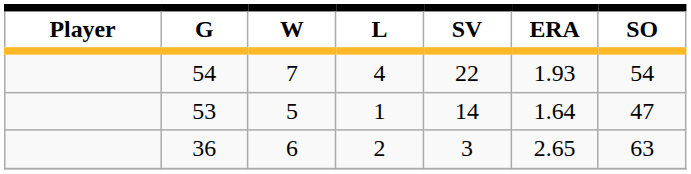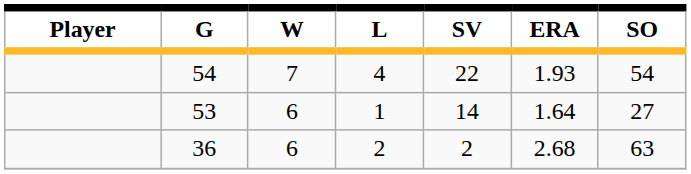 <table class="wikitable sortable">
 <tr>
 <th style="background:#FFFFFF; border-top:#000000 5px solid; border-bottom:#FDB827 5px solid;" width="16%">Player</th>
 <th style="background:#FFFFFF; border-top:#000000 5px solid; border-bottom:#FDB827 5px solid;" width="9%">G</th>
 <th style="background:#FFFFFF; border-top:#000000 5px solid; border-bottom:#FDB827 5px solid;" width="9%">W</th>
 <th style="background:#FFFFFF; border-top:#000000 5px solid; border-bottom:#FDB827 5px solid;" width="9%">L</th>
 <th style="background:#FFFFFF; border-top:#000000 5px solid; border-bottom:#FDB827 5px solid;" width="9%">SV</th>
 <th style="background:#FFFFFF; border-top:#000000 5px solid; border-bottom:#FDB827 5px solid;" width="9%">ERA</th>
 <th style="background:#FFFFFF; border-top:#000000 5px solid; border-bottom:#FDB827 5px solid;" width="9%">SO</th>
 </tr>
 <tr align="center">
 <td></td>
 <td>54</td>
 <td>7</td>
 <td>4</td>
 <td>22</td>
 <td>1.93</td>
 <td>54</td>
 </tr>
 <tr align="center">
 <td></td>
 <td>53</td>
-<td>5</td>
+<td>6</td>
 <td>1</td>
 <td>14</td>
 <td>1.64</td>
-<td>47</td>
+<td>27</td>
 </tr>
 <tr align="center">
 <td></td>
 <td>36</td>
 <td>6</td>
 <td>2</td>
-<td>3</td>
-<td>2.65</td>
+<td>2</td>
+<td>2.68</td>
 <td>63</td>
 </tr>
 <tr align="center">
 </tr>
 </table>
